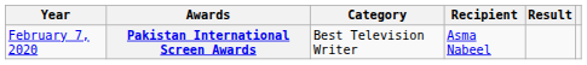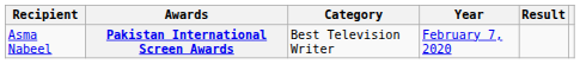 <table class="wikitable sortable plainrowheaders">
 <tr style="text-align:center;">
-<th scope="col">Year</th>
+<th scope="col">Recipient</th>
 <th scope="col">Awards</th>
 <th scope="col">Category</th>
-<th scope="col">Recipient</th>
+<th scope="col">Year</th>
 <th scope="col">Result</th>
 <th></th>
 </tr>
 <tr>
-<td><a href='#'>February 7, 2020</a></td>
+<td><a href='#'>Asma Nabeel</a></td>
 <th scope="row"><a href='#'>Pakistan International Screen Awards</a></th>
 <td>Best Television Writer</td>
-<td><a href='#'>Asma Nabeel</a></td>
+<td><a href='#'>February 7, 2020</a></td>
 <td></td>
 <td></td>
 </tr>
 </table>
